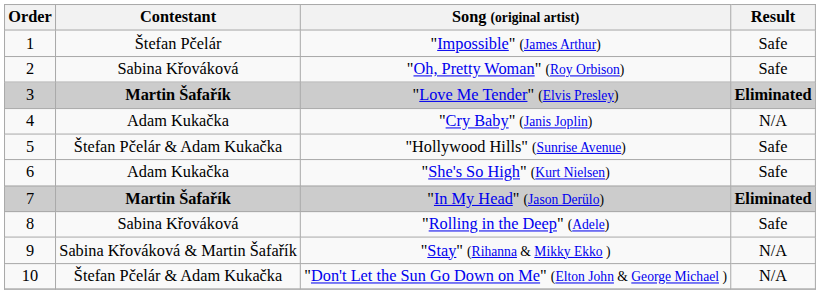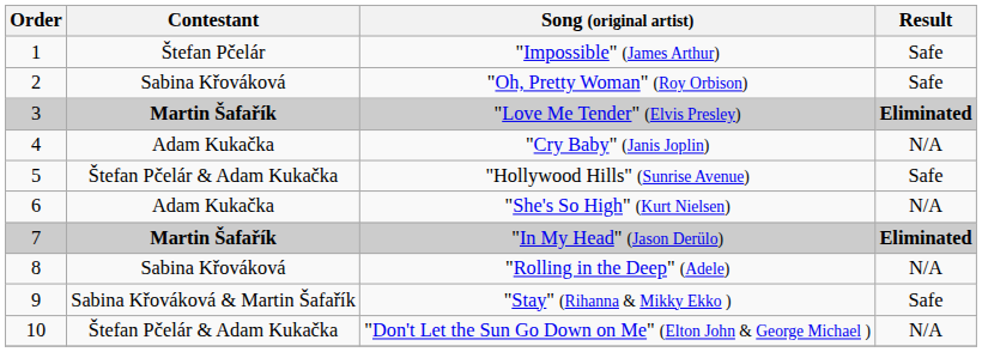 <table class="wikitable plainrowheaders" style="text-align:center;">
 <tr>
 <th scope="col">Order</th>
 <th scope="col">Contestant</th>
 <th scope="col">Song <small>(original artist)</small></th>
 <th scope="col">Result</th>
 </tr>
 <tr>
 <td>1</td>
 <td>Štefan Pčelár</td>
 <td>"<a href='#'>Impossible</a>" <small>(<a href='#'>James Arthur</a>)</small></td>
 <td>Safe</td>
 </tr>
 <tr>
 <td>2</td>
 <td>Sabina Křováková</td>
 <td>"<a href='#'>Oh, Pretty Woman</a>" <small>(<a href='#'>Roy Orbison</a>)</small></td>
 <td>Safe</td>
 </tr>
 <tr style="background:#ccc;">
 <td>3</td>
 <td><strong>Martin Šafařík</strong></td>
 <td>"<a href='#'>Love Me Tender</a>" <small>(<a href='#'>Elvis Presley</a>)</small></td>
 <td><strong>Eliminated</strong></td>
 </tr>
 <tr>
 <td>4</td>
 <td>Adam Kukačka</td>
 <td>"<a href='#'>Cry Baby</a>" <small>(<a href='#'>Janis Joplin</a>)</small></td>
 <td>N/A</td>
 </tr>
 <tr>
 <td>5</td>
 <td>Štefan Pčelár & Adam Kukačka</td>
 <td>"Hollywood Hills" <small>(<a href='#'>Sunrise Avenue</a>)</small></td>
 <td>Safe</td>
 </tr>
 <tr>
 <td>6</td>
 <td>Adam Kukačka</td>
 <td>"<a href='#'>She's So High</a>" <small>(<a href='#'>Kurt Nielsen</a>)</small></td>
-<td>Safe</td>
+<td>N/A</td>
 </tr>
 <tr style="background:#ccc;">
 <td>7</td>
 <td><strong>Martin Šafařík</strong></td>
 <td>"<a href='#'>In My Head</a>" <small>(<a href='#'>Jason Derülo</a>)</small></td>
 <td><strong>Eliminated</strong></td>
 </tr>
 <tr>
 <td>8</td>
 <td>Sabina Křováková</td>
 <td>"<a href='#'>Rolling in the Deep</a>" <small>(<a href='#'>Adele</a>)</small></td>
-<td>Safe</td>
+<td>N/A</td>
 </tr>
 <tr>
 <td>9</td>
 <td>Sabina Křováková & Martin Šafařík</td>
 <td>"<a href='#'>Stay</a>" <small>(<a href='#'>Rihanna</a> & <a href='#'>Mikky Ekko</a> )</small></td>
-<td>N/A</td>
+<td>Safe</td>
 </tr>
 <tr>
 <td>10</td>
 <td>Štefan Pčelár & Adam Kukačka</td>
 <td>"<a href='#'>Don't Let the Sun Go Down on Me</a>" <small>(<a href='#'>Elton John</a> & <a href='#'>George Michael</a> )</small></td>
 <td>N/A</td>
 </tr>
 <tr>
 </tr>
 </table>
